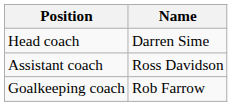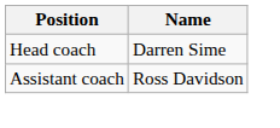 <table class="wikitable">
 <tr>
 <th>Position</th>
 <th>Name</th>
 </tr>
 <tr>
 <td>Head coach</td>
 <td> Darren Sime</td>
 </tr>
 <tr>
 <td>Assistant coach</td>
 <td> Ross Davidson</td>
 </tr>
-<tr>
-<td>Goalkeeping coach</td>
-<td> Rob Farrow</td>
-</tr>
 </table>
